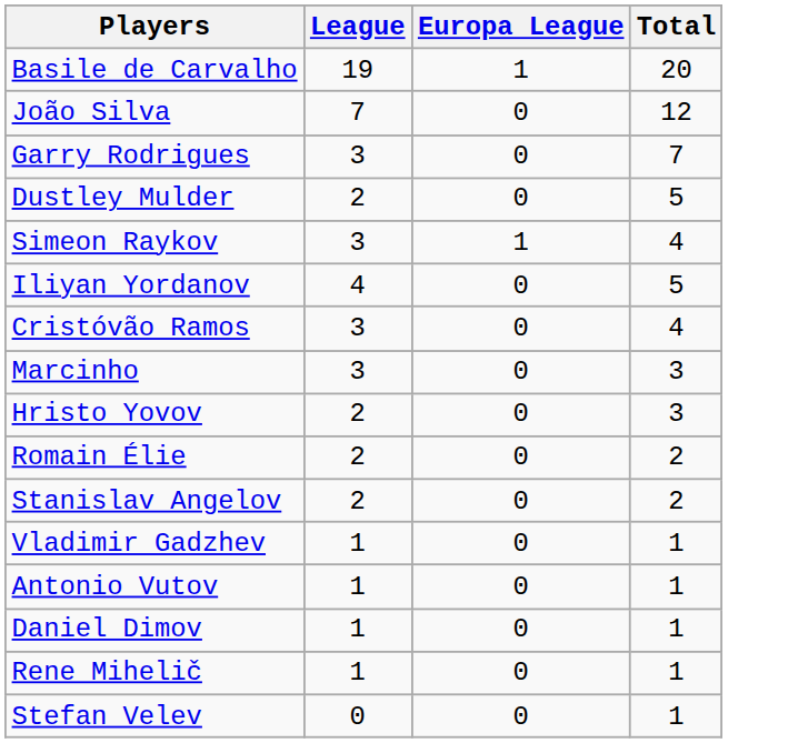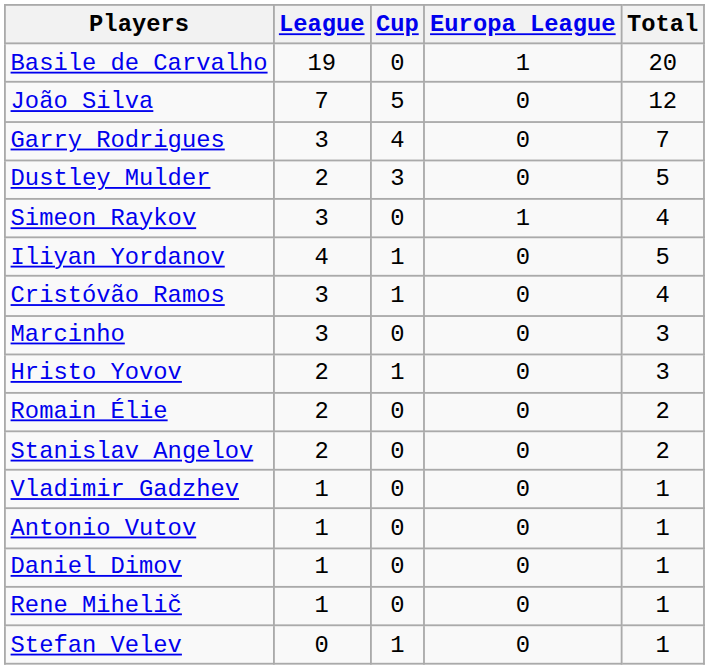 <table class="wikitable sortable">
 <tr>
 <th>Players</th>
 <th><a href='#'>League</a></th>
+<th><a href='#'>Cup</a></th>
 <th><a href='#'>Europa League</a></th>
 <th>Total</th>
 </tr>
 <tr>
 <td> <a href='#'>Basile de Carvalho</a></td>
 <td align=center>19</td>
+<td align=center>0</td>
 <td align=center>1</td>
 <td align=center>20</td>
 </tr>
 <tr>
 <td> <a href='#'>João Silva</a></td>
 <td align=center>7</td>
+<td align=center>5</td>
 <td align=center>0</td>
 <td align=center>12</td>
 </tr>
 <tr>
 <td> <a href='#'>Garry Rodrigues</a></td>
 <td align=center>3</td>
+<td align=center>4</td>
 <td align=center>0</td>
 <td align=center>7</td>
 </tr>
 <tr>
 <td> <a href='#'>Dustley Mulder</a></td>
 <td align=center>2</td>
+<td align=center>3</td>
 <td align=center>0</td>
 <td align=center>5</td>
 </tr>
 <tr>
 <td> <a href='#'>Simeon Raykov</a></td>
 <td align=center>3</td>
+<td align=center>0</td>
 <td align=center>1</td>
 <td align=center>4</td>
 </tr>
 <tr>
 <td> <a href='#'>Iliyan Yordanov</a></td>
 <td align=center>4</td>
+<td align=center>1</td>
 <td align=center>0</td>
 <td align=center>5</td>
 </tr>
 <tr>
 <td> <a href='#'>Cristóvão Ramos</a></td>
 <td align=center>3</td>
+<td align=center>1</td>
 <td align=center>0</td>
 <td align=center>4</td>
 </tr>
 <tr>
 <td> <a href='#'>Marcinho</a></td>
 <td align=center>3</td>
 <td align=center>0</td>
+<td align=center>0</td>
 <td align=center>3</td>
 </tr>
 <tr>
 <td> <a href='#'>Hristo Yovov</a></td>
 <td align=center>2</td>
+<td align=center>1</td>
 <td align=center>0</td>
 <td align=center>3</td>
 </tr>
 <tr>
 <td> <a href='#'>Romain Élie</a></td>
 <td align=center>2</td>
 <td align=center>0</td>
+<td align=center>0</td>
 <td align=center>2</td>
 </tr>
 <tr>
 <td> <a href='#'>Stanislav Angelov</a></td>
 <td align=center>2</td>
+<td align=center>0</td>
 <td align=center>0</td>
 <td align=center>2</td>
 </tr>
 <tr>
 <td> <a href='#'>Vladimir Gadzhev</a></td>
 <td align=center>1</td>
 <td align=center>0</td>
+<td align=center>0</td>
 <td align=center>1</td>
 </tr>
 <tr>
 <td> <a href='#'>Antonio Vutov</a></td>
 <td align=center>1</td>
+<td align=center>0</td>
 <td align=center>0</td>
 <td align=center>1</td>
 </tr>
 <tr>
 <td> <a href='#'>Daniel Dimov</a></td>
 <td align=center>1</td>
 <td align=center>0</td>
+<td align=center>0</td>
 <td align=center>1</td>
 </tr>
 <tr>
 <td> <a href='#'>Rene Mihelič</a></td>
 <td align=center>1</td>
 <td align=center>0</td>
+<td align=center>0</td>
 <td align=center>1</td>
 </tr>
 <tr>
 <td> <a href='#'>Stefan Velev</a></td>
 <td align=center>0</td>
+<td align=center>1</td>
 <td align=center>0</td>
 <td align=center>1</td>
 </tr>
 </table>
